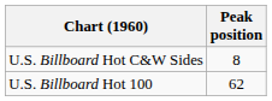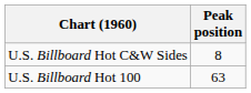 <table class="wikitable sortable">
 <tr>
 <th>Chart (1960)</th>
 <th>Peak<br>position</th>
 </tr>
 <tr>
 <td>U.S. <em>Billboard</em> Hot C&W Sides</td>
 <td align="center">8</td>
 </tr>
 <tr>
 <td>U.S. <em>Billboard</em> Hot 100</td>
-<td align="center">62</td>
+<td align="center">63</td>
 </tr>
 </table>
